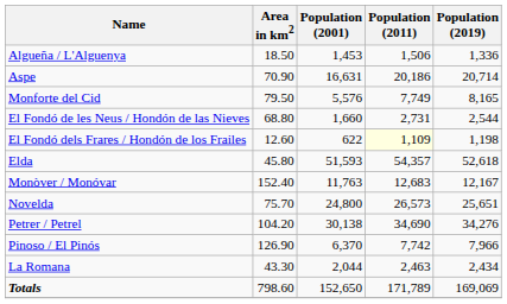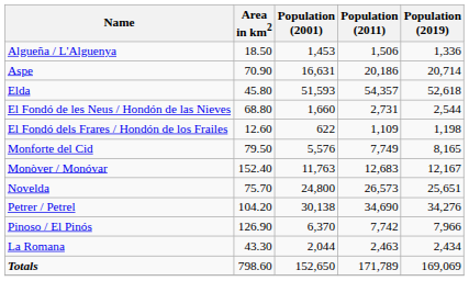 <table class="wikitable sortable">
 <tr>
 <th><strong>Name</strong></th>
 <th><strong>Area<br>in km<sup>2</sup></strong></th>
 <th><strong>Population<br>(2001)</strong></th>
 <th><strong>Population<br>(2011)</strong></th>
 <th><strong>Population<br>(2019)</strong></th>
 </tr>
 <tr>
 <td><a href='#'>Algueña / L'Alguenya</a></td>
 <td align=right>18.50</td>
 <td align=right>1,453</td>
 <td align=right>1,506</td>
 <td align=right>1,336</td>
 </tr>
 <tr>
 <td><a href='#'>Aspe</a></td>
 <td align=right>70.90</td>
 <td align=right>16,631</td>
 <td align=right>20,186</td>
 <td align=right>20,714</td>
 </tr>
 <tr>
-<td><a href='#'>Monforte del Cid</a></td>
-<td align=right>79.50</td>
-<td align=right>5,576</td>
-<td align=right>7,749</td>
-<td align=right>8,165</td>
+<td><a href='#'>Elda</a></td>
+<td align=right>45.80</td>
+<td align=right>51,593</td>
+<td align=right>54,357</td>
+<td align=right>52,618</td>
 </tr>
 <tr>
 <td><a href='#'>El Fondó de les Neus / Hondón de las Nieves</a></td>
 <td align=right>68.80</td>
 <td align=right>1,660</td>
 <td align=right>2,731</td>
 <td align=right>2,544</td>
 </tr>
 <tr>
 <td><a href='#'>El Fondó dels Frares / Hondón de los Frailes</a></td>
 <td align=right>12.60</td>
 <td align=right>622</td>
-<td align=right style="background: lightyellow;">1,109</td>
+<td align=right>1,109</td>
 <td align=right>1,198</td>
 </tr>
 <tr>
-<td><a href='#'>Elda</a></td>
-<td align=right>45.80</td>
-<td align=right>51,593</td>
-<td align=right>54,357</td>
-<td align=right>52,618</td>
+<td><a href='#'>Monforte del Cid</a></td>
+<td align=right>79.50</td>
+<td align=right>5,576</td>
+<td align=right>7,749</td>
+<td align=right>8,165</td>
 </tr>
 <tr>
 <td><a href='#'>Monòver / Monóvar</a></td>
 <td align=right>152.40</td>
 <td align=right>11,763</td>
 <td align=right>12,683</td>
 <td align=right>12,167</td>
 </tr>
 <tr>
 <td><a href='#'>Novelda</a></td>
 <td align=right>75.70</td>
 <td align=right>24,800</td>
 <td align=right>26,573</td>
 <td align=right>25,651</td>
 </tr>
 <tr>
 <td><a href='#'>Petrer / Petrel</a></td>
 <td align=right>104.20</td>
 <td align=right>30,138</td>
 <td align=right>34,690</td>
 <td align=right>34,276</td>
 </tr>
 <tr>
 <td><a href='#'>Pinoso / El Pinós</a></td>
 <td align=right>126.90</td>
 <td align=right>6,370</td>
 <td align=right>7,742</td>
 <td align=right>7,966</td>
 </tr>
 <tr>
 <td><a href='#'>La Romana</a></td>
 <td align=right>43.30</td>
 <td align=right>2,044</td>
 <td align=right>2,463</td>
 <td align=right>2,434</td>
 </tr>
 <tr>
 <td><strong><em>Totals</em></strong></td>
 <td align=right>798.60</td>
 <td align=right>152,650</td>
 <td align=right>171,789</td>
 <td align=right>169,069</td>
 </tr>
 <tr>
 </tr>
 </table>
